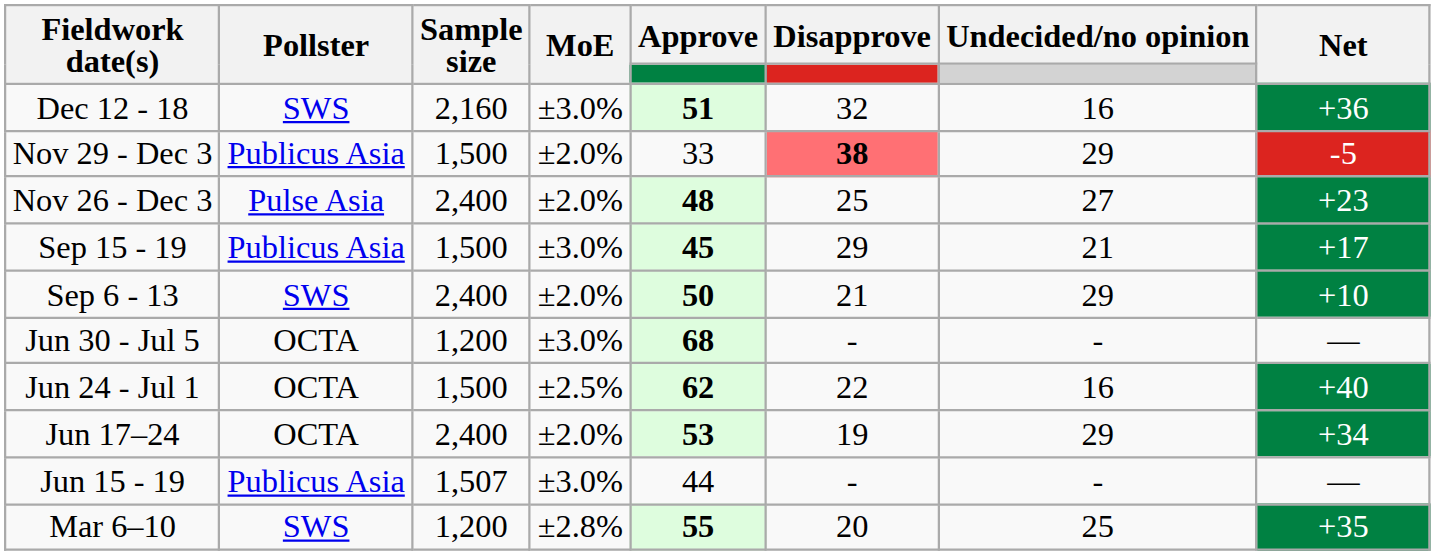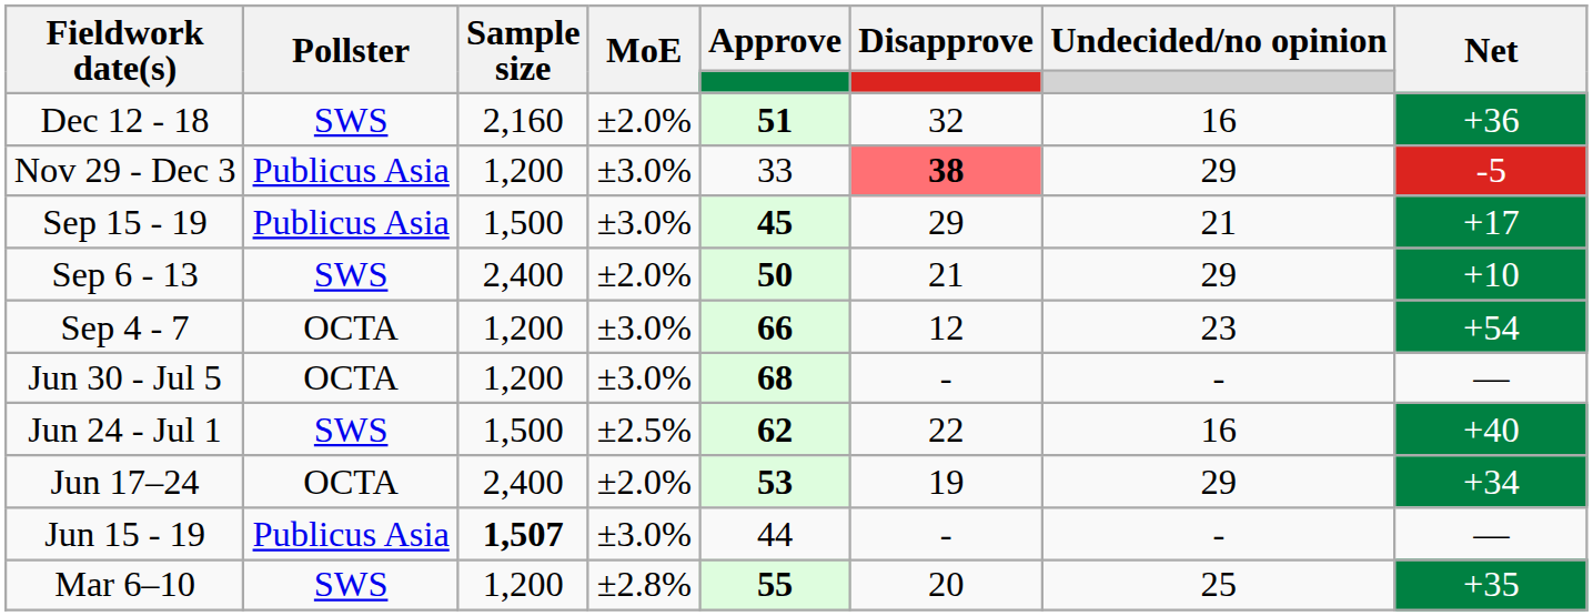 <table class="wikitable sortable" style="text-align:center;font-size:90%;line-height:14px;">
 <tr>
 <th rowspan="2">Fieldwork<br>date(s)</th>
 <th rowspan="2">Pollster</th>
 <th rowspan="2" data-sort-type="number">Sample<br>size</th>
 <th rowspan="2" data-sort-type="number"><abbr>MoE</abbr></th>
 <th class="unsortable">Approve</th>
 <th class="unsortable">Disapprove</th>
 <th class="unsortable">Undecided/no opinion</th>
 <th rowspan="2" class="unsortable" style="width:70px;">Net</th>
 </tr>
 <tr>
 <th class="unsortable" style="background:#008142;"></th>
 <th class="unsortable" style="background:#DC241F;"></th>
 <th class="unsortable" style="background:lightgray;"></th>
 </tr>
 <tr>
 <td>Dec 12 - 18</td>
 <td><a href='#'>SWS</a></td>
 <td>2,160</td>
-<td>±3.0%</td>
+<td>±2.0%</td>
 <td style="background:#DEFDDE;"><strong>51</strong></td>
 <td>32</td>
 <td>16</td>
 <td style="background:#008142;color:white">+36</td>
 </tr>
 <tr>
 <td>Nov 29 - Dec 3</td>
 <td><a href='#'>Publicus Asia</a></td>
-<td>1,500</td>
-<td>±2.0%</td>
+<td>1,200</td>
+<td>±3.0%</td>
 <td>33</td>
 <td style="background:#FF7074;"><strong>38</strong></td>
 <td>29</td>
 <td style="background:#DC241F;color:white">-5</td>
-</tr>
-<tr>
-<td>Nov 26 - Dec 3</td>
-<td><a href='#'>Pulse Asia</a></td>
-<td>2,400</td>
-<td>±2.0%</td>
-<td style="background:#DEFDDE;"><strong>48</strong></td>
-<td>25</td>
-<td>27</td>
-<td style="background:#008142;color:white">+23</td>
 </tr>
 <tr>
 <td>Sep 15 - 19</td>
 <td><a href='#'>Publicus Asia</a></td>
 <td>1,500</td>
 <td>±3.0%</td>
 <td style="background:#DEFDDE;"><strong>45</strong></td>
 <td>29</td>
 <td>21</td>
 <td style="background:#008142;color:white">+17</td>
 </tr>
 <tr>
 <td>Sep 6 - 13</td>
 <td><a href='#'>SWS</a></td>
 <td>2,400</td>
 <td>±2.0%</td>
 <td style="background:#DEFDDE;"><strong>50</strong></td>
 <td>21</td>
 <td>29</td>
 <td style="background:#008142;color:white">+10</td>
 </tr>
 <tr>
+<td>Sep 4 - 7</td>
+<td>OCTA</td>
+<td>1,200</td>
+<td>±3.0%</td>
+<td style="background:#DEFDDE;"><strong>66</strong></td>
+<td>12</td>
+<td>23</td>
+<td style="background:#008142;color:white">+54</td>
+</tr>
+<tr>
 <td>Jun  30 - Jul 5</td>
 <td>OCTA</td>
 <td>1,200</td>
 <td>±3.0%</td>
 <td style="background:#DEFDDE;"><strong>68</strong></td>
 <td>-</td>
 <td>-</td>
 <td>—</td>
 </tr>
 <tr>
 <td>Jun 24 - Jul 1</td>
-<td>OCTA</td>
+<td><a href='#'>SWS</a></td>
 <td>1,500</td>
 <td>±2.5%</td>
 <td style="background:#DEFDDE;"><strong>62</strong></td>
 <td>22</td>
 <td>16</td>
 <td style="background:#008142;color:white">+40</td>
 </tr>
 <tr>
 <td>Jun 17–24</td>
 <td>OCTA</td>
 <td>2,400</td>
 <td>±2.0%</td>
 <td style="background:#DEFDDE;"><strong>53</strong></td>
 <td>19</td>
 <td>29</td>
 <td style="background:#008142;color:white">+34</td>
 </tr>
 <tr>
 <td>Jun 15 - 19</td>
 <td><a href='#'>Publicus Asia</a></td>
-<td>1,507</td>
+<td><strong>1,507</strong></td>
 <td>±3.0%</td>
 <td>44</td>
 <td>-</td>
 <td>-</td>
 <td>—</td>
 </tr>
 <tr>
 <td data-sort-value="2023-09-14">Mar 6–10</td>
 <td><a href='#'>SWS</a></td>
 <td>1,200</td>
 <td>±2.8%</td>
 <td style="background:#DEFDDE;"><strong>55</strong></td>
 <td>20</td>
 <td>25</td>
 <td style="background:#008142;color:white">+35</td>
 </tr>
 </table>
